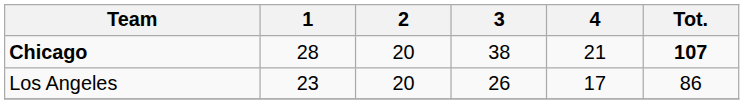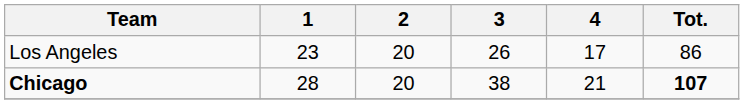 <table class="wikitable">
 <tr>
 <th align=left width=16%>Team</th>
 <th width=6%>1</th>
 <th width=6%>2</th>
 <th width=6%>3</th>
 <th width=6%>4</th>
 <th width=6%>Tot.</th>
 </tr>
 <tr style="text-align:center;">
+<td align=left>Los Angeles</td>
+<td>23</td>
+<td>20</td>
+<td>26</td>
+<td>17</td>
+<td>86</td>
+</tr>
+<tr style="text-align:center;">
 <td align=left><strong>Chicago</strong></td>
 <td>28</td>
 <td>20</td>
 <td>38</td>
 <td>21</td>
 <td><strong>107</strong></td>
 </tr>
 <tr style="text-align:center;">
-<td align=left>Los Angeles</td>
-<td>23</td>
-<td>20</td>
-<td>26</td>
-<td>17</td>
-<td>86</td>
-</tr>
-<tr style="text-align:center;">
 </tr>
 </table>
